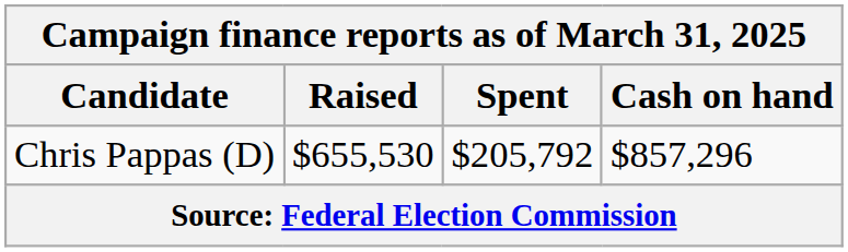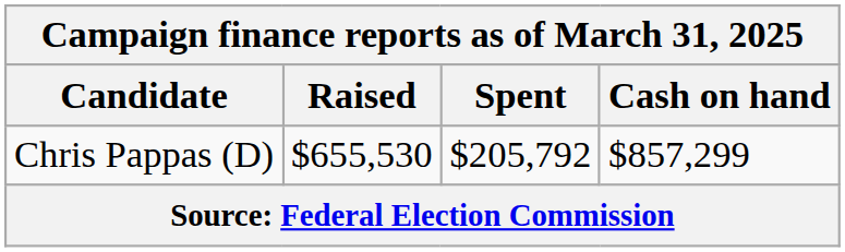 <table class="wikitable sortable">
 <tr>
 <th colspan=4>Campaign finance reports as of March 31, 2025</th>
 </tr>
 <tr style="text-align:center;">
 <th>Candidate</th>
 <th>Raised</th>
 <th>Spent</th>
 <th>Cash on hand</th>
 </tr>
 <tr>
 <td>Chris Pappas (D)</td>
 <td>$655,530</td>
 <td>$205,792</td>
-<td>$857,296</td>
+<td>$857,299</td>
 </tr>
 <tr>
 <th colspan="4"><small>Source: <a href='#'>Federal Election Commission</a></small></th>
 </tr>
 </table>
